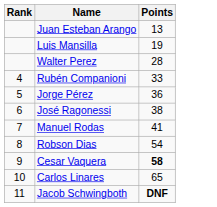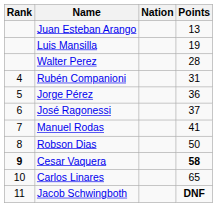 <table class="wikitable sortable" style="text-align:center">
 <tr>
 <th>Rank</th>
 <th>Name</th>
+<th>Nation</th>
 <th>Points</th>
 </tr>
 <tr>
 <td></td>
 <td align=left><a href='#'>Juan Esteban Arango</a></td>
+<td align=left></td>
 <td>13</td>
 </tr>
 <tr>
 <td></td>
 <td align=left><a href='#'>Luis Mansilla</a></td>
+<td align=left></td>
 <td>19</td>
 </tr>
 <tr>
 <td></td>
 <td align=left><a href='#'>Walter Perez</a></td>
+<td align=left></td>
 <td>28</td>
 </tr>
 <tr>
 <td>4</td>
 <td align=left><a href='#'>Rubén Companioni</a></td>
-<td>33</td>
+<td align=left></td>
+<td>31</td>
 </tr>
 <tr>
 <td>5</td>
 <td align=left><a href='#'>Jorge Pérez</a></td>
+<td align=left></td>
 <td>36</td>
 </tr>
 <tr>
 <td>6</td>
 <td align=left><a href='#'>José Ragonessi</a></td>
-<td>38</td>
+<td align=left></td>
+<td>37</td>
 </tr>
 <tr>
 <td>7</td>
 <td align=left><a href='#'>Manuel Rodas</a></td>
+<td align=left></td>
 <td>41</td>
 </tr>
 <tr>
 <td>8</td>
 <td align=left><a href='#'>Robson Dias</a></td>
-<td>54</td>
+<td align=left></td>
+<td>50</td>
 </tr>
 <tr>
-<td>9</td>
+<td><strong>9</strong></td>
 <td align=left><a href='#'>Cesar Vaquera</a></td>
+<td align=left></td>
 <td><strong>58</strong></td>
 </tr>
 <tr>
 <td>10</td>
 <td align=left><a href='#'>Carlos Linares</a></td>
+<td align=left></td>
 <td>65</td>
 </tr>
 <tr>
 <td>11</td>
 <td align=left><a href='#'>Jacob Schwingboth</a></td>
+<td align=left></td>
 <td><strong>DNF</strong></td>
 </tr>
 </table>
